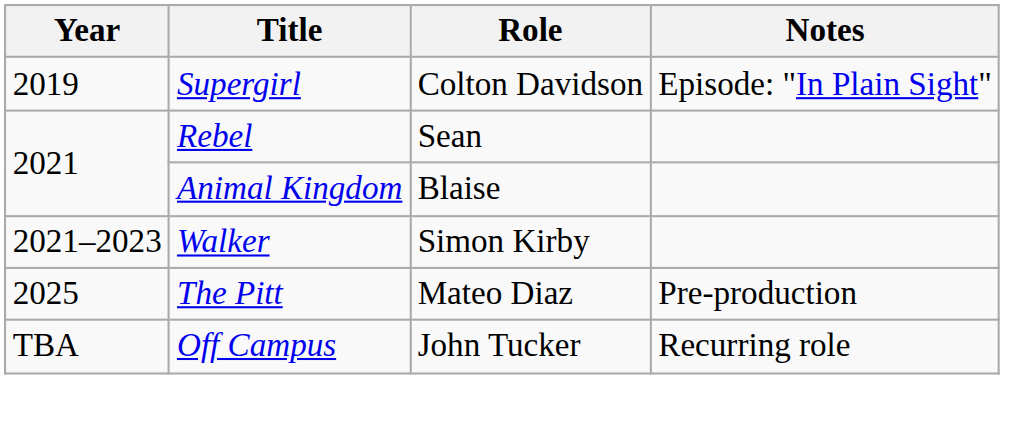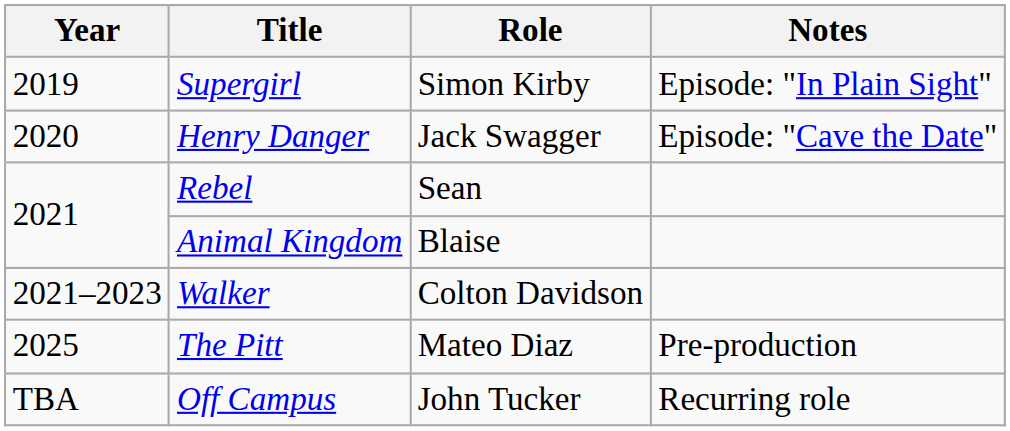 <table class="wikitable sortable">
 <tr>
 <th>Year</th>
 <th>Title</th>
 <th>Role</th>
 <th class="unsortable">Notes</th>
 </tr>
 <tr>
 <td>2019</td>
 <td><em><a href='#'>Supergirl</a></em></td>
-<td>Colton Davidson</td>
+<td>Simon Kirby</td>
 <td>Episode: "<a href='#'>In Plain Sight</a>"</td>
+</tr>
+<tr>
+<td>2020</td>
+<td><em><a href='#'>Henry Danger</a></em></td>
+<td>Jack Swagger</td>
+<td>Episode: "<a href='#'>Cave the Date</a>"</td>
 </tr>
 <tr>
 <td rowspan="2">2021</td>
 <td><em><a href='#'>Rebel</a></em></td>
 <td>Sean</td>
 <td></td>
 </tr>
 <tr>
 <td><em><a href='#'>Animal Kingdom</a></em></td>
 <td>Blaise</td>
 <td></td>
 </tr>
 <tr>
 <td>2021–2023</td>
 <td><em><a href='#'>Walker</a></em></td>
-<td>Simon Kirby</td>
+<td>Colton Davidson</td>
 <td></td>
 </tr>
 <tr>
 <td>2025</td>
 <td><em><a href='#'>The Pitt</a></em></td>
 <td>Mateo Diaz</td>
 <td>Pre-production</td>
 </tr>
 <tr>
 <td>TBA</td>
 <td><em><a href='#'>Off Campus</a></em></td>
 <td>John Tucker</td>
 <td>Recurring role</td>
 </tr>
 </table>
